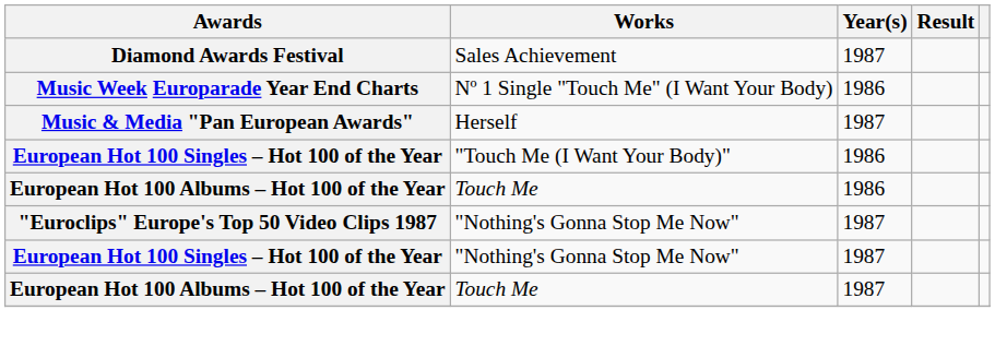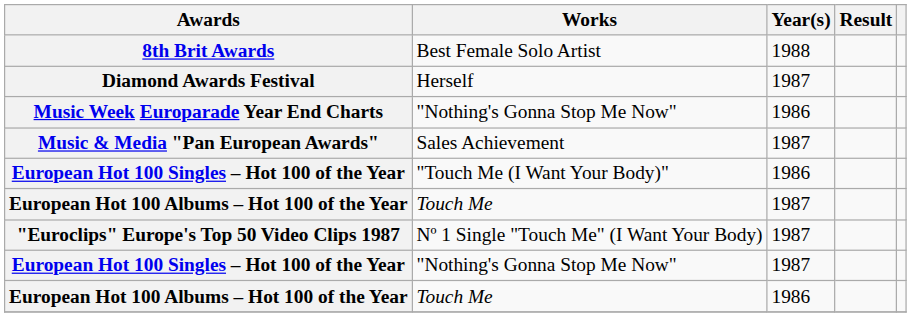 <table class="wikitable plainrowheaders sortable" style="margin-right: 0;">
 <tr>
 <th scope="col">Awards</th>
 <th scope="col">Works</th>
 <th scope="col">Year(s)</th>
 <th scope="col">Result</th>
 <th scope="col" class="unsortable"></th>
 </tr>
 <tr>
+<th scope="row"><a href='#'>8th Brit Awards</a></th>
+<td>Best Female Solo Artist</td>
+<td>1988</td>
+<td></td>
+<td></td>
+</tr>
+<tr>
 <th scope="row">Diamond Awards Festival</th>
-<td>Sales Achievement</td>
+<td>Herself</td>
 <td>1987</td>
 <td></td>
 <td></td>
 </tr>
 <tr>
 <th scope="row"><a href='#'>Music Week</a> <a href='#'>Europarade</a> Year End Charts</th>
-<td>Nº 1 Single "Touch Me" (I Want Your Body)</td>
+<td>"Nothing's Gonna Stop Me Now"</td>
 <td>1986</td>
 <td></td>
 <td></td>
 </tr>
 <tr>
 <th scope="row"><a href='#'>Music & Media</a> "Pan European Awards"</th>
-<td>Herself</td>
+<td>Sales Achievement</td>
 <td>1987</td>
 <td></td>
 <td></td>
 </tr>
 <tr>
 <th scope="row"><a href='#'>European Hot 100 Singles</a> – Hot 100 of the Year</th>
 <td>"Touch Me (I Want Your Body)"</td>
 <td>1986</td>
 <td></td>
 <td></td>
 </tr>
 <tr>
 <th scope="row">European Hot 100 Albums – Hot 100 of the Year</th>
 <td><em>Touch Me</em></td>
-<td>1986</td>
+<td>1987</td>
 <td></td>
 <td></td>
 </tr>
 <tr>
 <th scope="row">"Euroclips" Europe's Top 50 Video Clips 1987</th>
-<td>"Nothing's Gonna Stop Me Now"</td>
+<td>Nº 1 Single "Touch Me" (I Want Your Body)</td>
 <td>1987</td>
 <td></td>
 <td></td>
 </tr>
 <tr>
 <th scope="row"><a href='#'>European Hot 100 Singles</a> – Hot 100 of the Year</th>
 <td>"Nothing's Gonna Stop Me Now"</td>
 <td>1987</td>
 <td></td>
 <td></td>
 </tr>
 <tr>
 <th scope="row">European Hot 100 Albums – Hot 100 of the Year</th>
 <td><em>Touch Me</em></td>
-<td>1987</td>
+<td>1986</td>
 <td></td>
 <td></td>
 </tr>
 <tr>
 </tr>
 </table>
